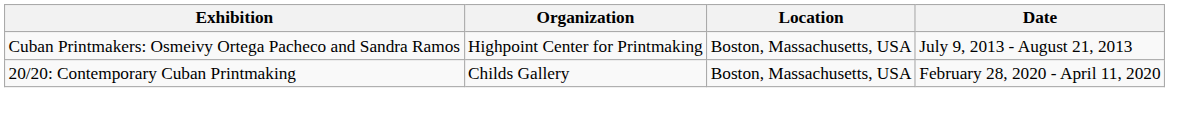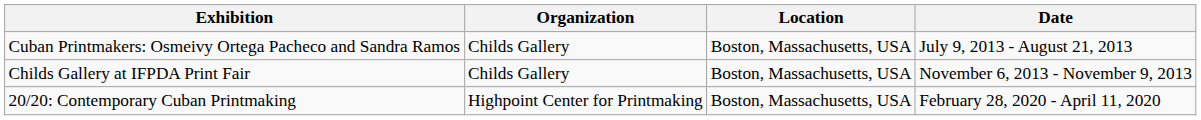 <table class="wikitable">
 <tr>
 <th>Exhibition</th>
 <th>Organization</th>
 <th>Location</th>
 <th>Date</th>
 </tr>
 <tr>
 <td>Cuban Printmakers: Osmeivy Ortega Pacheco and Sandra Ramos</td>
-<td>Highpoint Center for Printmaking</td>
+<td>Childs Gallery</td>
 <td>Boston, Massachusetts, USA</td>
 <td>July 9, 2013 - August 21, 2013</td>
 </tr>
 <tr>
+<td>Childs Gallery at IFPDA Print Fair</td>
+<td>Childs Gallery</td>
+<td>Boston, Massachusetts, USA</td>
+<td>November 6, 2013 - November 9, 2013</td>
+</tr>
+<tr>
 <td>20/20: Contemporary Cuban Printmaking</td>
-<td>Childs Gallery</td>
+<td>Highpoint Center for Printmaking</td>
 <td>Boston, Massachusetts, USA</td>
 <td>February 28, 2020 - April 11, 2020</td>
 </tr>
 </table>
